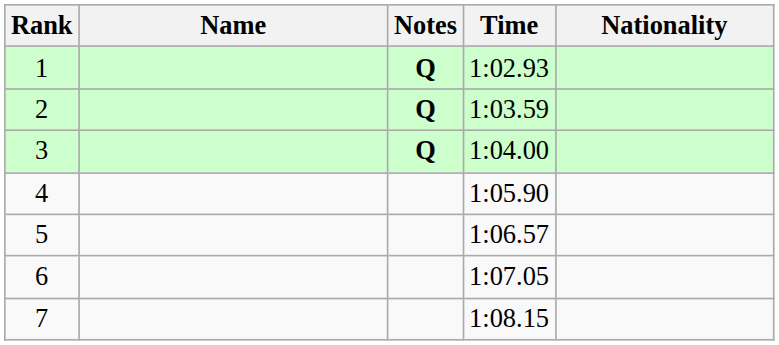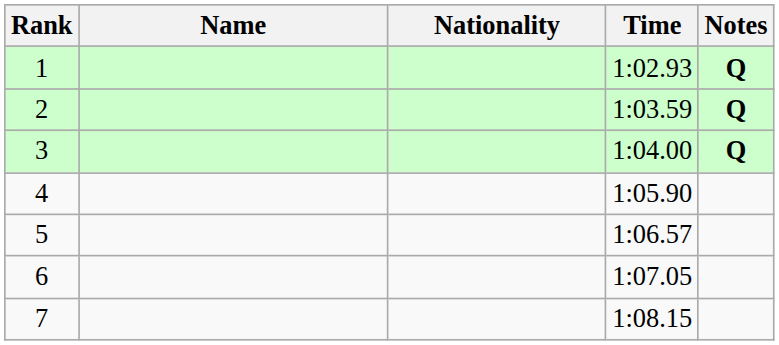 <table class="wikitable sortable" style="text-align:center">
 <tr>
 <th>Rank</th>
 <th style="width:180px">Name</th>
+<th style="width:125px">Nationality</th>
+<th>Time</th>
 <th>Notes</th>
-<th>Time</th>
-<th style="width:125px">Nationality</th>
 </tr>
 <tr style="background:#cfc;">
 <td>1</td>
 <td style="text-align:left;"></td>
+<td style="text-align:left;"></td>
+<td>1:02.93</td>
 <td><strong>Q</strong></td>
-<td>1:02.93</td>
-<td style="text-align:left;"></td>
 </tr>
 <tr style="background:#cfc;">
 <td>2</td>
 <td style="text-align:left;"></td>
+<td style="text-align:left;"></td>
+<td>1:03.59</td>
 <td><strong>Q</strong></td>
-<td>1:03.59</td>
-<td style="text-align:left;"></td>
 </tr>
 <tr style="background:#cfc;">
 <td>3</td>
 <td style="text-align:left;"></td>
+<td style="text-align:left;"></td>
+<td>1:04.00</td>
 <td><strong>Q</strong></td>
-<td>1:04.00</td>
-<td style="text-align:left;"></td>
 </tr>
 <tr>
 <td>4</td>
 <td style="text-align:left;"></td>
+<td style="text-align:left;"></td>
+<td>1:05.90</td>
 <td></td>
-<td>1:05.90</td>
-<td style="text-align:left;"></td>
 </tr>
 <tr>
 <td>5</td>
 <td style="text-align:left;"></td>
+<td style="text-align:left;"></td>
+<td>1:06.57</td>
 <td></td>
-<td>1:06.57</td>
-<td style="text-align:left;"></td>
 </tr>
 <tr>
 <td>6</td>
 <td style="text-align:left;"></td>
+<td style="text-align:left;"></td>
+<td>1:07.05</td>
 <td></td>
-<td>1:07.05</td>
-<td style="text-align:left;"></td>
 </tr>
 <tr>
 <td>7</td>
 <td style="text-align:left;"></td>
+<td style="text-align:left;"></td>
+<td>1:08.15</td>
 <td></td>
-<td>1:08.15</td>
-<td style="text-align:left;"></td>
 </tr>
 </table>
